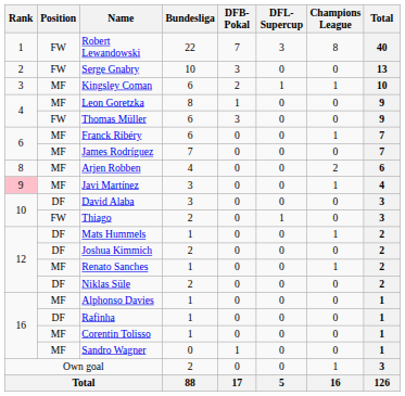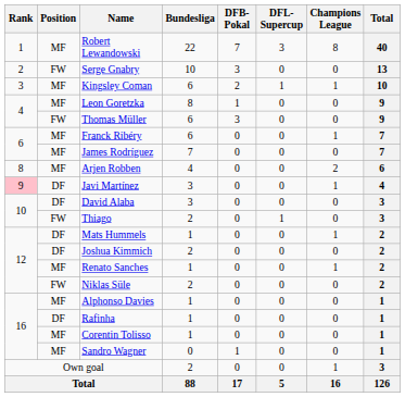 <table class="wikitable sortable" style="text-align:center;">
 <tr>
 <th style="width:56px;">Rank</th>
 <th style="width:64px;">Position</th>
 <th style="width:200px;">Name</th>
 <th style="width:84px;">Bundesliga</th>
 <th style="width:84px;">DFB-Pokal</th>
 <th style="width:84px;">DFL-Supercup</th>
 <th style="width:84px;">Champions League</th>
 <th style="width:84px;">Total</th>
 </tr>
 <tr>
 <td>1</td>
-<td>FW</td>
+<td>MF</td>
 <td align="left"> <a href='#'>Robert Lewandowski</a></td>
 <td>22</td>
 <td>7</td>
 <td>3</td>
 <td>8</td>
 <th>40</th>
 </tr>
 <tr>
 <td>2</td>
 <td>FW</td>
 <td align="left"> <a href='#'>Serge Gnabry</a></td>
 <td>10</td>
 <td>3</td>
 <td>0</td>
 <td>0</td>
 <th>13</th>
 </tr>
 <tr>
 <td>3</td>
 <td>MF</td>
 <td align="left"> <a href='#'>Kingsley Coman</a></td>
 <td>6</td>
 <td>2</td>
 <td>1</td>
 <td>1</td>
 <th>10</th>
 </tr>
 <tr>
 <td rowspan="2">4</td>
 <td>MF</td>
 <td align="left"> <a href='#'>Leon Goretzka</a></td>
 <td>8</td>
 <td>1</td>
 <td>0</td>
 <td>0</td>
 <th>9</th>
 </tr>
 <tr>
 <td>FW</td>
 <td align="left"> <a href='#'>Thomas Müller</a></td>
 <td>6</td>
 <td>3</td>
 <td>0</td>
 <td>0</td>
 <th>9</th>
 </tr>
 <tr>
 <td rowspan="2">6</td>
 <td>MF</td>
 <td align="left"> <a href='#'>Franck Ribéry</a></td>
 <td>6</td>
 <td>0</td>
 <td>0</td>
 <td>1</td>
 <th>7</th>
 </tr>
 <tr>
 <td>MF</td>
 <td align="left"> <a href='#'>James Rodríguez</a></td>
 <td>7</td>
 <td>0</td>
 <td>0</td>
 <td>0</td>
 <th>7</th>
 </tr>
 <tr>
 <td rowspan="1">8</td>
 <td>MF</td>
 <td align="left"> <a href='#'>Arjen Robben</a></td>
 <td>4</td>
 <td>0</td>
 <td>0</td>
 <td>2</td>
 <th>6</th>
 </tr>
 <tr>
 <td rowspan="1" style="background: pink;">9</td>
-<td>MF</td>
+<td>DF</td>
 <td align="left"> <a href='#'>Javi Martínez</a></td>
 <td>3</td>
 <td>0</td>
 <td>0</td>
 <td>1</td>
 <th>4</th>
 </tr>
 <tr>
 <td rowspan="2">10</td>
 <td>DF</td>
 <td align="left"> <a href='#'>David Alaba</a></td>
 <td>3</td>
 <td>0</td>
 <td>0</td>
 <td>0</td>
 <th>3</th>
 </tr>
 <tr>
 <td>FW</td>
 <td align="left"> <a href='#'>Thiago</a></td>
 <td>2</td>
 <td>0</td>
 <td>1</td>
 <td>0</td>
 <th>3</th>
 </tr>
 <tr>
 <td rowspan="4">12</td>
 <td>DF</td>
 <td align="left"> <a href='#'>Mats Hummels</a></td>
 <td>1</td>
 <td>0</td>
 <td>0</td>
 <td>1</td>
 <th>2</th>
 </tr>
 <tr>
 <td>DF</td>
 <td align="left"> <a href='#'>Joshua Kimmich</a></td>
 <td>2</td>
 <td>0</td>
 <td>0</td>
 <td>0</td>
 <th>2</th>
 </tr>
 <tr>
 <td>MF</td>
 <td align="left"> <a href='#'>Renato Sanches</a></td>
 <td>1</td>
 <td>0</td>
 <td>0</td>
 <td>1</td>
 <th>2</th>
 </tr>
 <tr>
-<td>DF</td>
+<td>FW</td>
 <td align="left"> <a href='#'>Niklas Süle</a></td>
 <td>2</td>
 <td>0</td>
 <td>0</td>
 <td>0</td>
 <th>2</th>
 </tr>
 <tr>
 <td rowspan="4">16</td>
 <td>MF</td>
 <td align="left"> <a href='#'>Alphonso Davies</a></td>
 <td>1</td>
 <td>0</td>
 <td>0</td>
 <td>0</td>
 <th>1</th>
 </tr>
 <tr>
 <td>DF</td>
 <td align="left"> <a href='#'>Rafinha</a></td>
 <td>1</td>
 <td>0</td>
 <td>0</td>
 <td>0</td>
 <th>1</th>
 </tr>
 <tr>
 <td>MF</td>
 <td align="left"> <a href='#'>Corentin Tolisso</a></td>
 <td>1</td>
 <td>0</td>
 <td>0</td>
 <td>0</td>
 <th>1</th>
 </tr>
 <tr>
 <td>MF</td>
 <td align="left"> <a href='#'>Sandro Wagner</a></td>
 <td>0</td>
 <td>1</td>
 <td>0</td>
 <td>0</td>
 <th>1</th>
 </tr>
 <tr>
 <td colspan="3">Own goal</td>
 <td>2</td>
 <td>0</td>
 <td>0</td>
 <td>1</td>
 <th>3</th>
 </tr>
 <tr>
 <th colspan="3">Total</th>
 <th>88</th>
 <th>17</th>
 <th>5</th>
 <th>16</th>
 <th>126</th>
 </tr>
 </table>
